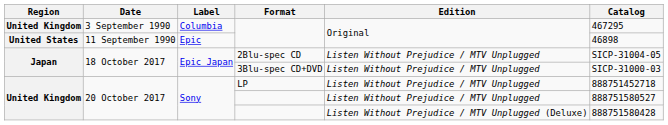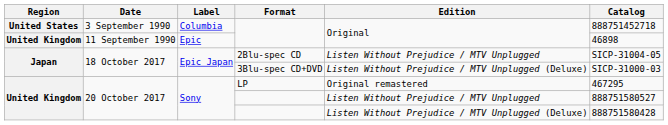 <table class="wikitable plainrowheaders">
 <tr>
 <th scope="col">Region</th>
 <th scope="col">Date</th>
 <th scope="col">Label</th>
 <th scope="col">Format</th>
 <th scope="col">Edition</th>
 <th scope="col">Catalog</th>
 </tr>
 <tr>
-<th scope="row">United Kingdom</th>
+<th scope="row">United States</th>
 <td>3 September 1990</td>
 <td><a href='#'>Columbia</a></td>
 <td rowspan="2"></td>
 <td rowspan="2">Original</td>
-<td>467295</td>
+<td>888751452718</td>
 </tr>
 <tr>
-<th scope="row">United States</th>
+<th scope="row">United Kingdom</th>
 <td>11 September 1990</td>
 <td><a href='#'>Epic</a></td>
 <td>46898</td>
 </tr>
 <tr>
 <th scope="row" rowspan="2">Japan</th>
 <td rowspan="2">18 October 2017</td>
 <td rowspan="2"><a href='#'>Epic Japan</a></td>
 <td>2Blu-spec CD</td>
 <td><em>Listen Without Prejudice / MTV Unplugged</em></td>
 <td>SICP-31004-05</td>
 </tr>
 <tr>
 <td>3Blu-spec CD+DVD</td>
-<td><em>Listen Without Prejudice / MTV Unplugged</em></td>
+<td><em>Listen Without Prejudice / MTV Unplugged</em> (Deluxe)</td>
 <td>SICP-31000-03</td>
 </tr>
 <tr>
 <th scope="row" rowspan="3">United Kingdom</th>
 <td rowspan="3">20 October 2017</td>
 <td rowspan="3"><a href='#'>Sony</a></td>
 <td>LP</td>
-<td><em>Listen Without Prejudice / MTV Unplugged</em></td>
-<td>888751452718</td>
+<td>Original remastered</td>
+<td>467295</td>
 </tr>
 <tr>
 <td></td>
 <td><em>Listen Without Prejudice / MTV Unplugged</em></td>
 <td>888751580527</td>
 </tr>
 <tr>
 <td></td>
 <td><em>Listen Without Prejudice / MTV Unplugged</em> (Deluxe)</td>
 <td>888751580428</td>
 </tr>
 </table>
